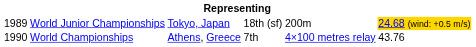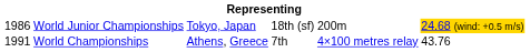 <table>
 <tr>
 <th colspan="6">Representing </th>
 </tr>
 <tr>
-<td>1989</td>
+<td>1986</td>
 <td><a href='#'>World Junior Championships</a></td>
 <td><a href='#'>Tokyo, Japan</a></td>
 <td>18th (sf)</td>
 <td>200m</td>
 <td style="background: gold;"><a href='#'>24.68</a> <small>(wind: +0.5 m/s)</small></td>
 </tr>
 <tr>
-<td>1990</td>
+<td>1991</td>
 <td><a href='#'>World Championships</a></td>
 <td><a href='#'>Athens</a>, <a href='#'>Greece</a></td>
 <td>7th</td>
 <td><a href='#'>4×100 metres relay</a></td>
 <td>43.76</td>
 </tr>
 </table>
